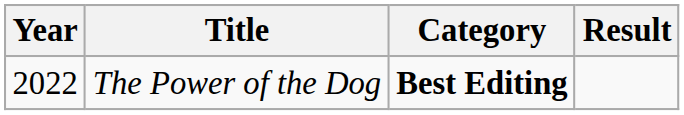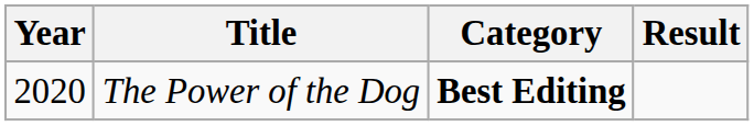 <table class="wikitable">
 <tr>
 <th>Year</th>
 <th>Title</th>
 <th>Category</th>
 <th>Result</th>
 </tr>
 <tr>
-<td>2022</td>
+<td>2020</td>
 <td><em>The Power of the Dog</em></td>
 <td><strong>Best Editing</strong></td>
 <td></td>
 </tr>
 </table>
